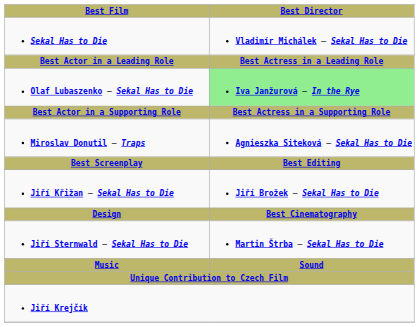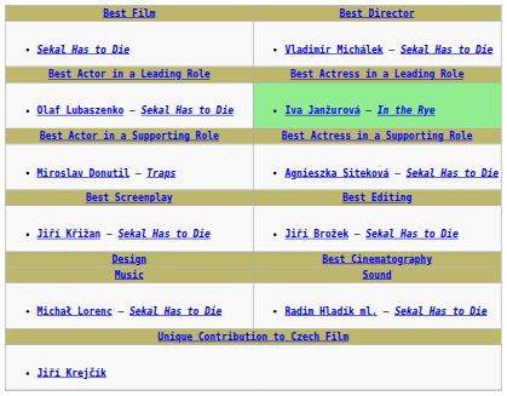 <table class=wikitable>
 <tr>
 <th style="background:#BDB76B; width: 50%"><a href='#'>Best Film</a></th>
 <th style="background:#BDB76B; width: 50%"><a href='#'>Best Director</a></th>
 </tr>
 <tr>
 <td valign="top"><br><ul><li><strong><em><a href='#'>Sekal Has to Die</a></em></strong></li></ul></td>
 <td valign="top"><br><ul><li><strong><a href='#'>Vladimír Michálek</a></strong> — <strong><em><a href='#'>Sekal Has to Die</a></em></strong></li></ul></td>
 </tr>
 <tr>
 <th style="background:#BDB76B;"><a href='#'>Best Actor in a Leading Role</a></th>
 <th style="background:#BDB76B;"><a href='#'>Best Actress in a Leading Role</a></th>
 </tr>
 <tr>
 <td valign="top"><br><ul><li><strong><a href='#'>Olaf Lubaszenko</a></strong> — <strong><em><a href='#'>Sekal Has to Die</a></em></strong></li></ul></td>
 <td valign="top" style="background: lightgreen;"><br><ul><li><strong><a href='#'>Iva Janžurová</a></strong> — <strong><em><a href='#'>In the Rye</a></em></strong></li></ul></td>
 </tr>
 <tr>
 <th style="background:#BDB76B;"><a href='#'>Best Actor in a Supporting Role</a></th>
 <th style="background:#BDB76B;"><a href='#'>Best Actress in a Supporting Role</a></th>
 </tr>
 <tr>
 <td valign="top"><br><ul><li><strong><a href='#'>Miroslav Donutil</a></strong> — <strong><em><a href='#'>Traps</a></em></strong></li></ul></td>
 <td valign="top"><br><ul><li><strong><a href='#'>Agnieszka Siteková</a></strong> — <strong><em><a href='#'>Sekal Has to Die</a></em></strong></li></ul></td>
 </tr>
 <tr>
 <th style="background:#BDB76B;"><a href='#'>Best Screenplay</a></th>
 <th style="background:#BDB76B;"><a href='#'>Best Editing</a></th>
 </tr>
 <tr>
 <td valign="top"><br><ul><li><strong><a href='#'>Jiří Křižan</a></strong> — <strong><em><a href='#'>Sekal Has to Die</a></em></strong></li></ul></td>
 <td valign="top"><br><ul><li><strong><a href='#'>Jiří Brožek</a></strong> — <strong><em><a href='#'>Sekal Has to Die</a></em></strong></li></ul></td>
 </tr>
 <tr>
 <th style="background:#BDB76B;"><a href='#'>Design</a></th>
 <th style="background:#BDB76B;"><a href='#'>Best Cinematography</a></th>
 </tr>
 <tr>
-<td valign="top"><br><ul><li><strong><a href='#'>Jiří Sternwald</a></strong> — <strong><em><a href='#'>Sekal Has to Die</a></em></strong></li></ul></td>
-<td valign="top"><br><ul><li><strong><a href='#'>Martin Štrba</a></strong> — <strong><em><a href='#'>Sekal Has to Die</a></em></strong></li></ul></td>
+<th style="background:#BDB76B;"><a href='#'>Music</a></th>
+<th style="background:#BDB76B;"><a href='#'>Sound</a></th>
 </tr>
 <tr>
-<th style="background:#BDB76B;"><a href='#'>Music</a></th>
-<th style="background:#BDB76B;"><a href='#'>Sound</a></th>
+<td valign="top"><br><ul><li><strong><a href='#'>Michał Lorenc</a></strong> — <strong><em><a href='#'>Sekal Has to Die</a></em></strong></li></ul></td>
+<td valign="top"><br><ul><li><strong><a href='#'>Radim Hladík ml.</a></strong> — <strong><em><a href='#'>Sekal Has to Die</a></em></strong></li></ul></td>
 </tr>
 <tr>
 <th style="background:#BDB76B;" colspan="2"><a href='#'>Unique Contribution to Czech Film</a></th>
 </tr>
 <tr>
 <td valign="top" colspan="2"><br><ul><li><strong><a href='#'>Jiří Krejčík</a></strong></li></ul></td>
 </tr>
 <tr>
 </tr>
 </table>
